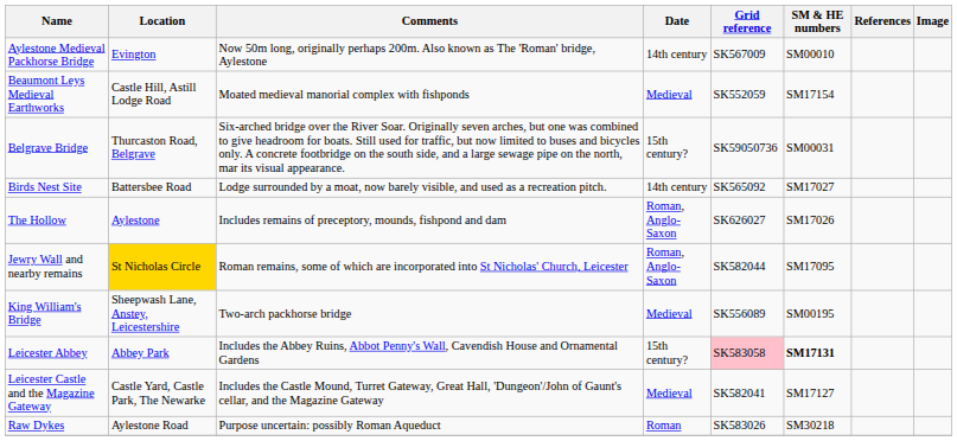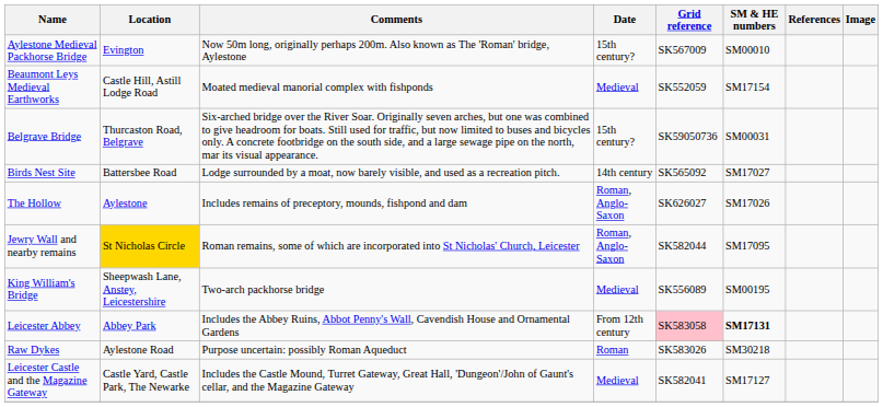 <table class="wikitable">
 <tr>
 <th>Name</th>
 <th>Location</th>
 <th>Comments</th>
 <th>Date</th>
 <th><a href='#'>Grid reference</a></th>
 <th>SM & HE numbers</th>
 <th>References</th>
 <th>Image</th>
 </tr>
 <tr>
 <td><a href='#'>Aylestone Medieval Packhorse Bridge</a></td>
 <td><a href='#'>Evington</a></td>
 <td>Now 50m long, originally perhaps 200m. Also known as The 'Roman' bridge, Aylestone</td>
-<td>14th century</td>
+<td>15th century?</td>
 <td>SK567009<br><small></small></td>
 <td>SM00010<br></td>
 <td></td>
 <td></td>
 </tr>
 <tr>
 <td><a href='#'>Beaumont Leys Medieval Earthworks</a></td>
 <td>Castle Hill, Astill Lodge Road</td>
 <td>Moated medieval manorial complex with fishponds</td>
 <td><a href='#'>Medieval</a></td>
 <td>SK552059<br><small></small></td>
 <td>SM17154<br></td>
 <td></td>
 <td></td>
 </tr>
 <tr>
 <td><a href='#'>Belgrave Bridge</a></td>
 <td>Thurcaston Road, <a href='#'>Belgrave</a></td>
 <td>Six-arched bridge over the River Soar. Originally seven arches, but one was combined to give headroom for boats. Still used for traffic, but now limited to buses and bicycles only. A concrete footbridge on the south side, and a large sewage pipe on the north, mar its visual appearance.</td>
 <td>15th century?</td>
 <td>SK59050736<br><small></small></td>
 <td>SM00031<br></td>
 <td></td>
 <td></td>
 </tr>
 <tr>
 <td><a href='#'>Birds Nest Site</a></td>
 <td>Battersbee Road</td>
 <td>Lodge surrounded by a moat, now barely visible, and used as a recreation pitch.</td>
 <td>14th century</td>
 <td>SK565092<br><small></small></td>
 <td>SM17027<br></td>
 <td></td>
 <td></td>
 </tr>
 <tr>
 <td><a href='#'>The Hollow</a></td>
 <td><a href='#'>Aylestone</a></td>
 <td>Includes remains of preceptory, mounds, fishpond and dam</td>
 <td><a href='#'>Roman</a>, <a href='#'>Anglo-Saxon</a></td>
 <td>SK626027<br><small></small></td>
 <td>SM17026<br></td>
 <td></td>
 <td></td>
 </tr>
 <tr>
 <td><a href='#'>Jewry Wall</a> and nearby remains</td>
 <td style="background: gold;">St Nicholas Circle</td>
 <td>Roman remains, some of which are incorporated into <a href='#'>St Nicholas' Church, Leicester</a></td>
 <td><a href='#'>Roman</a>, <a href='#'>Anglo-Saxon</a></td>
 <td>SK582044<br><small></small></td>
 <td>SM17095<br></td>
 <td></td>
 <td></td>
 </tr>
 <tr>
 <td><a href='#'>King William's Bridge</a></td>
 <td>Sheepwash Lane, <a href='#'>Anstey, Leicestershire</a></td>
 <td>Two-arch packhorse bridge</td>
 <td><a href='#'>Medieval</a></td>
 <td>SK556089<br><small></small></td>
 <td>SM00195<br></td>
 <td></td>
 <td></td>
 </tr>
 <tr>
 <td><a href='#'>Leicester Abbey</a></td>
 <td><a href='#'>Abbey Park</a></td>
 <td>Includes the Abbey Ruins, <a href='#'>Abbot Penny's Wall</a>, Cavendish House and Ornamental Gardens</td>
-<td>15th century?</td>
+<td>From 12th century</td>
 <td style="background: pink;">SK583058<br><small></small></td>
 <td><strong>SM17131<br></strong></td>
+<td></td>
+<td></td>
+</tr>
+<tr>
+<td><a href='#'>Raw Dykes</a></td>
+<td>Aylestone Road</td>
+<td>Purpose uncertain: possibly Roman Aqueduct</td>
+<td><a href='#'>Roman</a></td>
+<td>SK583026<br><small></small></td>
+<td>SM30218<br></td>
 <td></td>
 <td></td>
 </tr>
 <tr>
 <td><a href='#'>Leicester Castle</a> and the <a href='#'>Magazine Gateway</a></td>
 <td>Castle Yard, Castle Park, The Newarke</td>
 <td>Includes the Castle Mound, Turret Gateway, Great Hall, 'Dungeon'/John of Gaunt's cellar, and the Magazine Gateway</td>
 <td><a href='#'>Medieval</a></td>
 <td>SK582041<br><small></small></td>
 <td>SM17127<br></td>
 <td></td>
 <td></td>
 </tr>
 <tr>
-<td><a href='#'>Raw Dykes</a></td>
-<td>Aylestone Road</td>
-<td>Purpose uncertain: possibly Roman Aqueduct</td>
-<td><a href='#'>Roman</a></td>
-<td>SK583026<br><small></small></td>
-<td>SM30218<br></td>
-<td></td>
-<td></td>
-</tr>
-<tr>
 </tr>
 </table>
